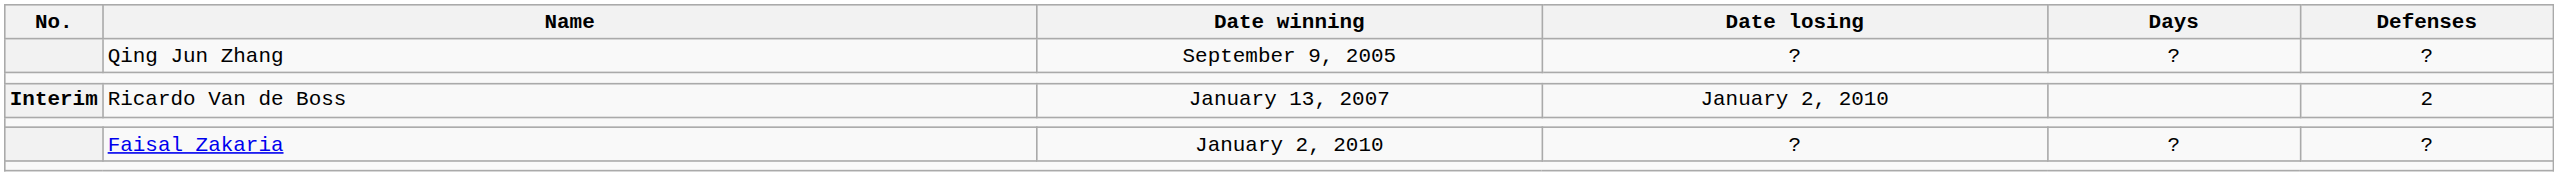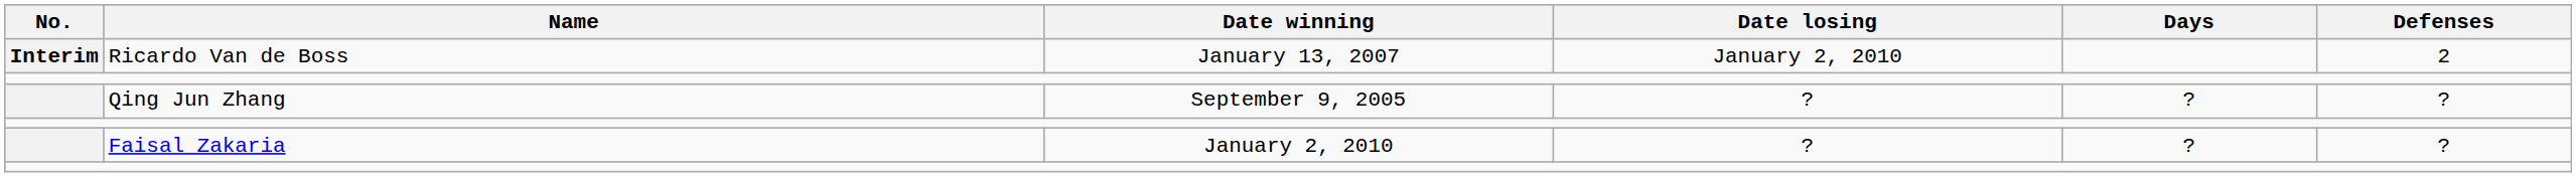 <table class="wikitable" style="width:100%;">
 <tr>
 <th style="width:1%;">No.</th>
 <th style="width:37%;">Name</th>
 <th style="width:20%;">Date winning</th>
 <th style="width:20%;">Date losing</th>
 <th data-sort-type="number" style="width:10%;">Days</th>
 <th data-sort-type="number" style="width:10%;">Defenses</th>
 </tr>
 <tr align=center>
+<th>Interim</th>
+<td align=left> Ricardo Van de Boss</td>
+<td>January 13, 2007</td>
+<td>January 2, 2010</td>
+<td></td>
+<td>2</td>
+</tr>
+<tr>
+<td colspan="6"></td>
+</tr>
+<tr align=center>
 <th></th>
 <td align=left> Qing Jun Zhang</td>
 <td>September 9, 2005</td>
 <td>?</td>
 <td>?</td>
 <td>?</td>
-</tr>
-<tr>
-<td colspan="6"></td>
-</tr>
-<tr align=center>
-<th>Interim</th>
-<td align=left> Ricardo Van de Boss</td>
-<td>January 13, 2007</td>
-<td>January 2, 2010</td>
-<td></td>
-<td>2</td>
 </tr>
 <tr>
 <td colspan="6"></td>
 </tr>
 <tr align=center>
 <th></th>
 <td align=left> <a href='#'>Faisal Zakaria</a></td>
 <td>January 2, 2010</td>
 <td>?</td>
 <td>?</td>
 <td>?</td>
 </tr>
 <tr>
 <td colspan="6"></td>
 </tr>
 </table>
